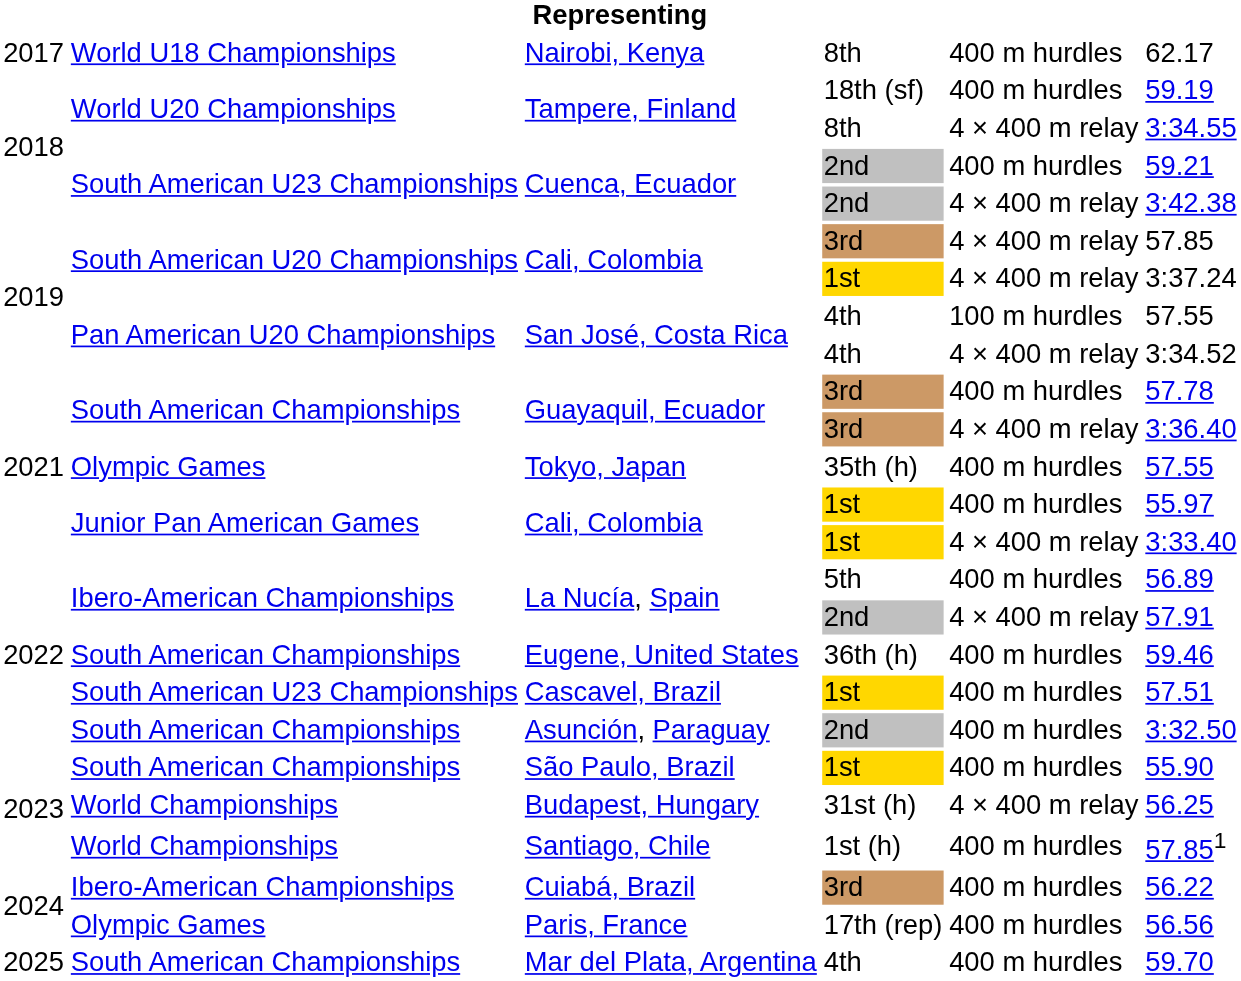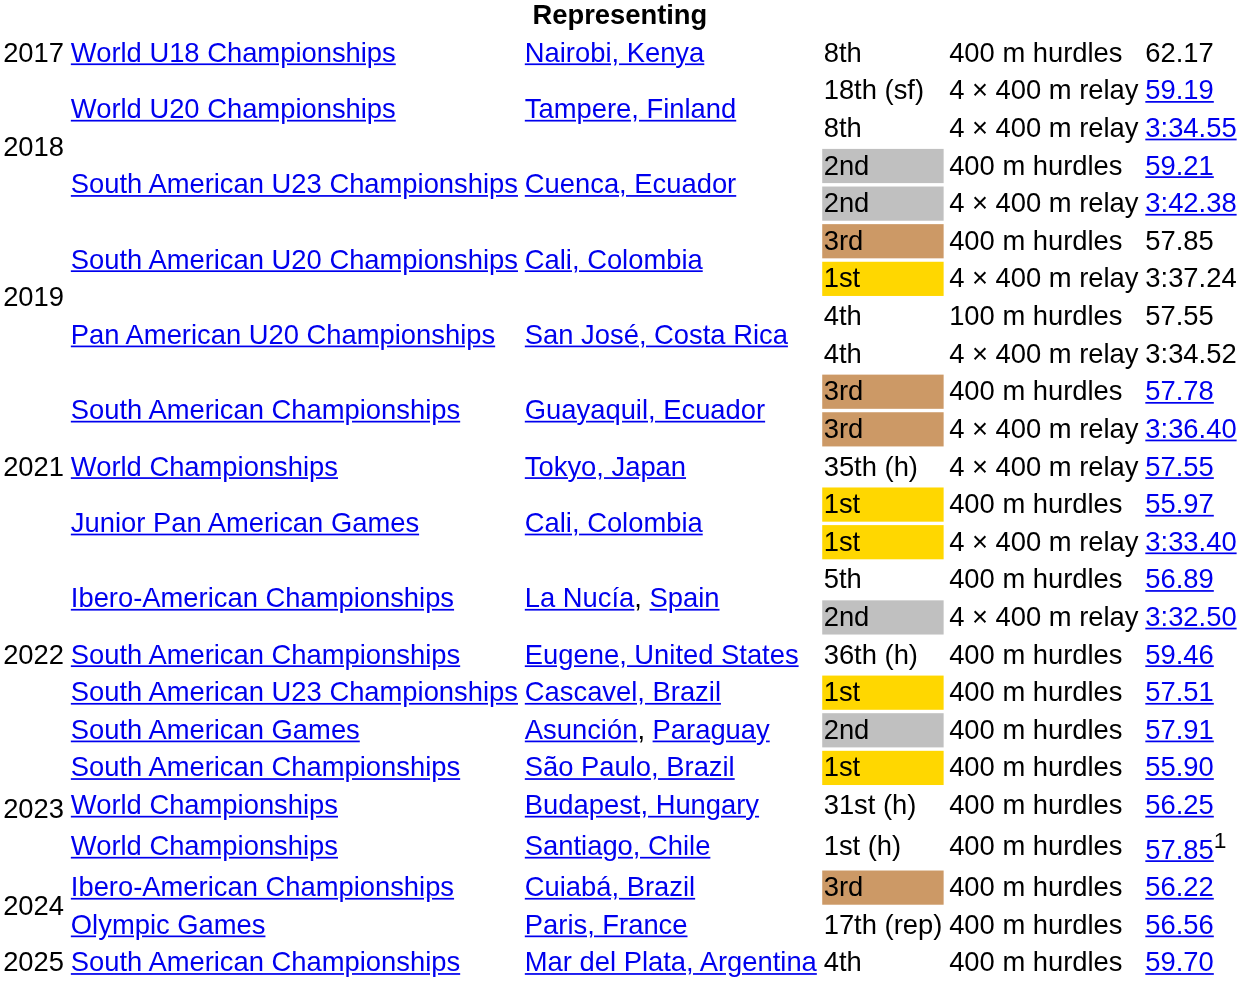 <table>
 <tr>
 <th colspan="6">Representing </th>
 </tr>
 <tr>
 <td>2017</td>
 <td><a href='#'>World U18 Championships</a></td>
 <td><a href='#'>Nairobi, Kenya</a></td>
 <td>8th</td>
 <td>400 m hurdles</td>
 <td>62.17</td>
 </tr>
 <tr>
 <td rowspan=4>2018</td>
 <td rowspan=2><a href='#'>World U20 Championships</a></td>
 <td rowspan=2><a href='#'>Tampere, Finland</a></td>
 <td>18th (sf)</td>
-<td>400 m hurdles</td>
+<td>4 × 400 m relay</td>
 <td><a href='#'>59.19</a></td>
 </tr>
 <tr>
 <td>8th</td>
 <td>4 × 400 m relay</td>
 <td><a href='#'>3:34.55</a></td>
 </tr>
 <tr>
 <td rowspan=2><a href='#'>South American U23 Championships</a></td>
 <td rowspan=2><a href='#'>Cuenca, Ecuador</a></td>
 <td bgcolor=silver>2nd</td>
 <td>400 m hurdles</td>
 <td><a href='#'>59.21</a></td>
 </tr>
 <tr>
 <td bgcolor=silver>2nd</td>
 <td>4 × 400 m relay</td>
 <td><a href='#'>3:42.38</a></td>
 </tr>
 <tr>
 <td rowspan=4>2019</td>
 <td rowspan=2><a href='#'>South American U20 Championships</a></td>
 <td rowspan=2><a href='#'>Cali, Colombia</a></td>
 <td bgcolor=cc9966>3rd</td>
-<td>4 × 400 m relay</td>
+<td>400 m hurdles</td>
 <td>57.85</td>
 </tr>
 <tr>
 <td bgcolor=gold>1st</td>
 <td>4 × 400 m relay</td>
 <td>3:37.24</td>
 </tr>
 <tr>
 <td rowspan=2><a href='#'>Pan American U20 Championships</a></td>
 <td rowspan=2><a href='#'>San José, Costa Rica</a></td>
 <td>4th</td>
 <td>100 m hurdles</td>
 <td>57.55</td>
 </tr>
 <tr>
 <td>4th</td>
 <td>4 × 400 m relay</td>
 <td>3:34.52</td>
 </tr>
 <tr>
 <td rowspan=5>2021</td>
 <td rowspan=2><a href='#'>South American Championships</a></td>
 <td rowspan=2><a href='#'>Guayaquil, Ecuador</a></td>
 <td bgcolor=cc9966>3rd</td>
 <td>400 m hurdles</td>
 <td><a href='#'>57.78</a></td>
 </tr>
 <tr>
 <td bgcolor=cc9966>3rd</td>
 <td>4 × 400 m relay</td>
 <td><a href='#'>3:36.40</a></td>
 </tr>
 <tr>
-<td><a href='#'>Olympic Games</a></td>
+<td><a href='#'>World Championships</a></td>
 <td><a href='#'>Tokyo, Japan</a></td>
 <td>35th (h)</td>
-<td>400 m hurdles</td>
+<td>4 × 400 m relay</td>
 <td><a href='#'>57.55</a></td>
 </tr>
 <tr>
 <td rowspan=2><a href='#'>Junior Pan American Games</a></td>
 <td rowspan=2><a href='#'>Cali, Colombia</a></td>
 <td bgcolor=gold>1st</td>
 <td>400 m hurdles</td>
 <td><a href='#'>55.97</a></td>
 </tr>
 <tr>
 <td bgcolor=gold>1st</td>
 <td>4 × 400 m relay</td>
 <td><a href='#'>3:33.40</a></td>
 </tr>
 <tr>
 <td rowspan=5>2022</td>
 <td rowspan=2><a href='#'>Ibero-American Championships</a></td>
 <td rowspan=2><a href='#'>La Nucía</a>, <a href='#'>Spain</a></td>
 <td>5th</td>
 <td>400 m hurdles</td>
 <td><a href='#'>56.89</a></td>
 </tr>
 <tr>
 <td bgcolor=silver>2nd</td>
 <td>4 × 400 m relay</td>
-<td><a href='#'>57.91</a></td>
+<td><a href='#'>3:32.50</a></td>
 </tr>
 <tr>
 <td><a href='#'>South American Championships</a></td>
 <td><a href='#'>Eugene, United States</a></td>
 <td>36th (h)</td>
 <td>400 m hurdles</td>
 <td><a href='#'>59.46</a></td>
 </tr>
 <tr>
 <td><a href='#'>South American U23 Championships</a></td>
 <td><a href='#'>Cascavel, Brazil</a></td>
 <td bgcolor=gold>1st</td>
 <td>400 m hurdles</td>
 <td><a href='#'>57.51</a></td>
 </tr>
 <tr>
-<td><a href='#'>South American Championships</a></td>
+<td><a href='#'>South American Games</a></td>
 <td><a href='#'>Asunción</a>, <a href='#'>Paraguay</a></td>
 <td bgcolor=silver>2nd</td>
 <td>400 m hurdles</td>
-<td><a href='#'>3:32.50</a></td>
+<td><a href='#'>57.91</a></td>
 </tr>
 <tr>
 <td rowspan=3>2023</td>
 <td><a href='#'>South American Championships</a></td>
 <td><a href='#'>São Paulo, Brazil</a></td>
 <td bgcolor=gold>1st</td>
 <td>400 m hurdles</td>
 <td><a href='#'>55.90</a></td>
 </tr>
 <tr>
 <td><a href='#'>World Championships</a></td>
 <td><a href='#'>Budapest, Hungary</a></td>
 <td>31st (h)</td>
-<td>4 × 400 m relay</td>
+<td>400 m hurdles</td>
 <td><a href='#'>56.25</a></td>
 </tr>
 <tr>
 <td><a href='#'>World Championships</a></td>
 <td><a href='#'>Santiago, Chile</a></td>
 <td>1st (h)</td>
 <td>400 m hurdles</td>
 <td><a href='#'>57.85</a><sup>1</sup></td>
 </tr>
 <tr>
 <td rowspan=2>2024</td>
 <td><a href='#'>Ibero-American Championships</a></td>
 <td><a href='#'>Cuiabá, Brazil</a></td>
 <td bgcolor=cc9966>3rd</td>
 <td>400 m hurdles</td>
 <td><a href='#'>56.22</a></td>
 </tr>
 <tr>
 <td><a href='#'>Olympic Games</a></td>
 <td><a href='#'>Paris, France</a></td>
 <td>17th (rep)</td>
 <td>400 m hurdles</td>
 <td><a href='#'>56.56</a></td>
 </tr>
 <tr>
 <td>2025</td>
 <td><a href='#'>South American Championships</a></td>
 <td><a href='#'>Mar del Plata, Argentina</a></td>
 <td>4th</td>
 <td>400 m hurdles</td>
 <td><a href='#'>59.70</a></td>
 </tr>
 </table>
